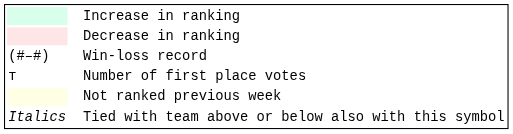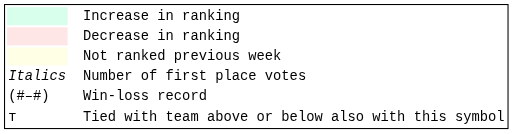 <table style="border:1px solid black;">
 <tr>
 <td style="background:#D8FFEB; width:20px;"></td>
 <td> </td>
 <td>Increase in ranking</td>
 </tr>
 <tr>
 <td style="background:#FFE6E6; width:20px;"></td>
 <td> </td>
 <td>Decrease in ranking</td>
 </tr>
 <tr>
+<td style="background:#FFFFE6; width:20px;"></td>
+<td> </td>
+<td>Not ranked previous week</td>
+</tr>
+<tr>
+<td><em>Italics</em></td>
+<td> </td>
+<td>Number of first place votes</td>
+</tr>
+<tr>
 <td>(#–#)</td>
 <td> </td>
 <td>Win-loss record</td>
 </tr>
 <tr>
 <td>т</td>
-<td> </td>
-<td>Number of first place votes</td>
-</tr>
-<tr>
-<td style="background:#FFFFE6; width:20px;"></td>
-<td> </td>
-<td>Not ranked previous week</td>
-</tr>
-<tr>
-<td><em>Italics</em></td>
 <td></td>
 <td>Tied with team above or below also with this symbol</td>
 </tr>
 </table>
